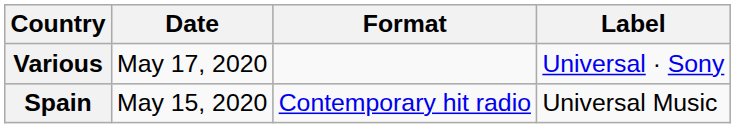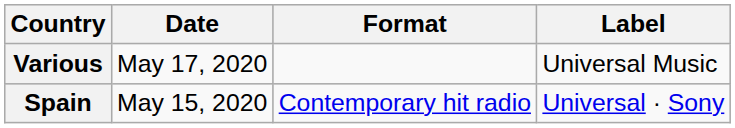 <table class="wikitable plainrowheaders">
 <tr>
 <th>Country</th>
 <th>Date</th>
 <th>Format</th>
 <th>Label</th>
 </tr>
 <tr>
 <th scope="row">Various</th>
 <td>May 17, 2020</td>
 <td></td>
-<td><a href='#'>Universal</a> · <a href='#'>Sony</a></td>
+<td>Universal Music</td>
 </tr>
 <tr>
 <th scope="row">Spain</th>
 <td>May 15, 2020</td>
 <td><a href='#'>Contemporary hit radio</a></td>
-<td>Universal Music</td>
+<td><a href='#'>Universal</a> · <a href='#'>Sony</a></td>
 </tr>
 </table>
